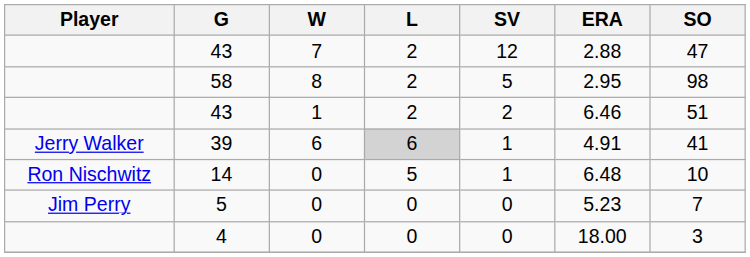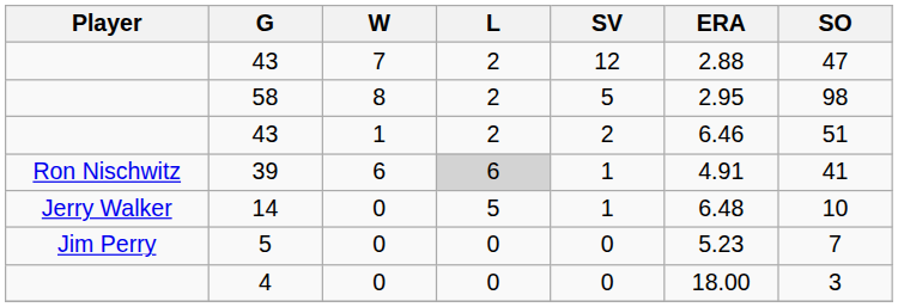 <table class="wikitable sortable">
 <tr>
 <th bgcolor="#DDDDFF" width="16%">Player</th>
 <th bgcolor="#DDDDFF" width="9%">G</th>
 <th bgcolor="#DDDDFF" width="9%">W</th>
 <th bgcolor="#DDDDFF" width="9%">L</th>
 <th bgcolor="#DDDDFF" width="9%">SV</th>
 <th bgcolor="#DDDDFF" width="9%">ERA</th>
 <th bgcolor="#DDDDFF" width="9%">SO</th>
 </tr>
 <tr align="center">
 <td></td>
 <td>43</td>
 <td>7</td>
 <td>2</td>
 <td>12</td>
 <td>2.88</td>
 <td>47</td>
 </tr>
 <tr align=center>
 <td></td>
 <td>58</td>
 <td>8</td>
 <td>2</td>
 <td>5</td>
 <td>2.95</td>
 <td>98</td>
 </tr>
 <tr align="center">
 <td></td>
 <td>43</td>
 <td>1</td>
 <td>2</td>
 <td>2</td>
 <td>6.46</td>
 <td>51</td>
 </tr>
 <tr align="center">
-<td><a href='#'>Jerry Walker</a></td>
+<td><a href='#'>Ron Nischwitz</a></td>
 <td>39</td>
 <td>6</td>
 <td style="background: lightgrey;">6</td>
 <td>1</td>
 <td>4.91</td>
 <td>41</td>
 </tr>
 <tr align=center>
-<td><a href='#'>Ron Nischwitz</a></td>
+<td><a href='#'>Jerry Walker</a></td>
 <td>14</td>
 <td>0</td>
 <td>5</td>
 <td>1</td>
 <td>6.48</td>
 <td>10</td>
 </tr>
 <tr align=center>
 <td><a href='#'>Jim Perry</a></td>
 <td>5</td>
 <td>0</td>
 <td>0</td>
 <td>0</td>
 <td>5.23</td>
 <td>7</td>
 </tr>
 <tr align=center>
 <td></td>
 <td>4</td>
 <td>0</td>
 <td>0</td>
 <td>0</td>
 <td>18.00</td>
 <td>3</td>
 </tr>
 <tr align="center">
 </tr>
 </table>
